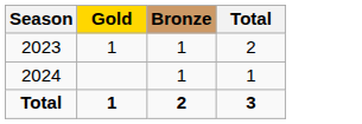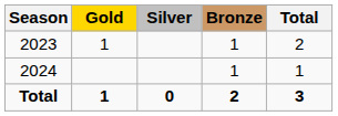 <table class="wikitable" style="text-align:center;">
 <tr>
 <th width="55">Season</th>
 <th width="55" style="background: gold;">Gold</th>
+<th width="55" style="background: silver;">Silver</th>
 <th width="55" style="background: #cc9966;">Bronze</th>
 <th width="55">Total</th>
 </tr>
 <tr>
 <td>2023</td>
 <td>1</td>
+<td></td>
 <td>1</td>
 <td>2</td>
 </tr>
 <tr>
 <td>2024</td>
+<td></td>
 <td></td>
 <td>1</td>
 <td>1</td>
 </tr>
 <tr>
 <td><strong>Total</strong></td>
 <td><strong>1</strong></td>
+<td><strong>0</strong></td>
 <td><strong>2</strong></td>
 <td><strong>3</strong></td>
 </tr>
 </table>
